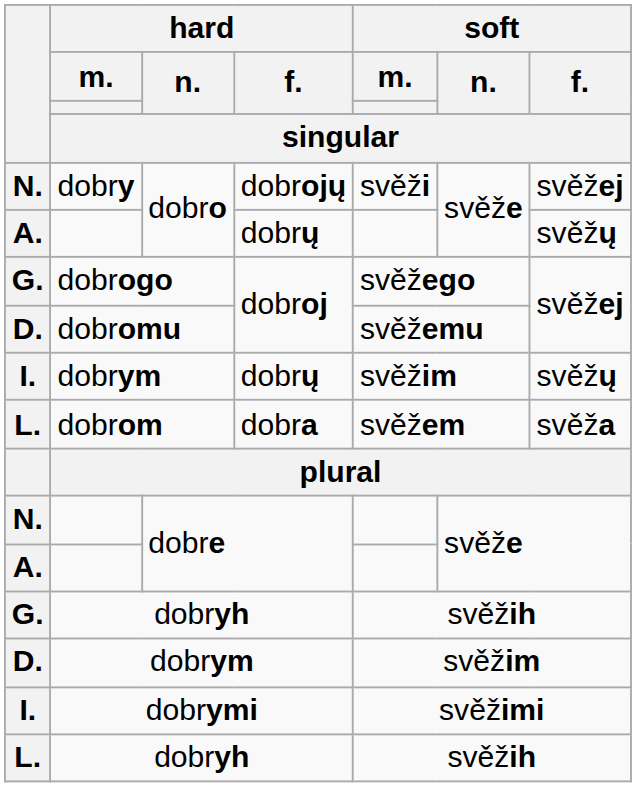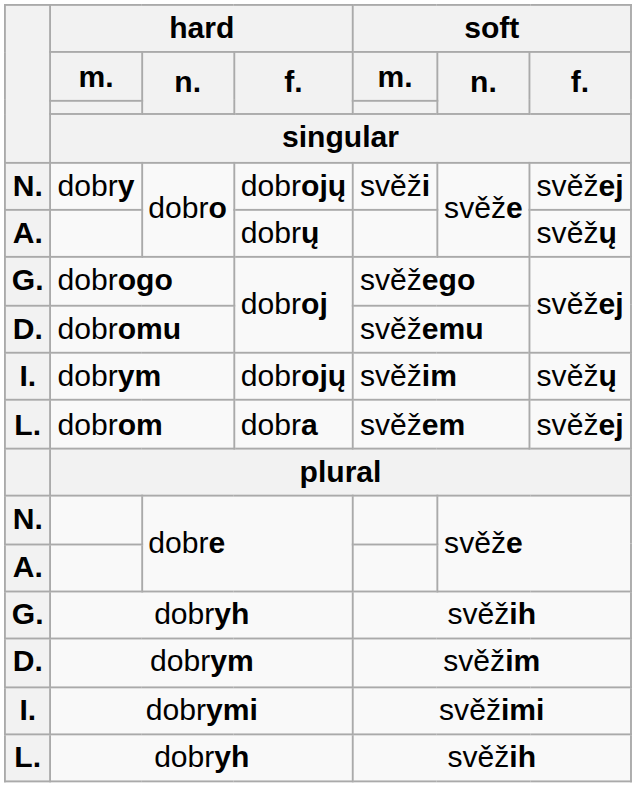 <table class="wikitable">
 <tr>
 <th rowspan=4></th>
 <th colspan=3>hard</th>
 <th colspan=3>soft</th>
 </tr>
 <tr>
 <th>m.</th>
 <th rowspan=2>n.</th>
 <th rowspan=2>f.</th>
 <th>m.</th>
 <th rowspan=2>n.</th>
 <th rowspan=2>f.</th>
 </tr>
 <tr>
 <th></th>
 <th></th>
 </tr>
 <tr>
 <th colspan="6">singular</th>
 </tr>
 <tr>
 <th>N.</th>
 <td>dobr<strong>y</strong></td>
 <td rowspan=2>dobr<strong>o</strong></td>
 <td>dobr<strong>ojų</strong></td>
 <td>svěž<strong>i</strong></td>
 <td rowspan=2>svěž<strong>e</strong></td>
 <td>svěž<strong>ej</strong></td>
 </tr>
 <tr>
 <th>A.</th>
 <td></td>
 <td>dobr<strong>ų</strong></td>
 <td></td>
 <td>svěž<strong>ų</strong></td>
 </tr>
 <tr>
 <th>G.</th>
 <td colspan=2>dobr<strong>ogo</strong></td>
 <td rowspan=2>dobr<strong>oj</strong></td>
 <td colspan=2>svěž<strong>ego</strong></td>
 <td rowspan=2>svěž<strong>ej</strong></td>
 </tr>
 <tr>
 <th>D.</th>
 <td colspan=2>dobr<strong>omu</strong></td>
 <td colspan=2>svěž<strong>emu</strong></td>
 </tr>
 <tr>
 <th>I.</th>
 <td colspan=2>dobr<strong>ym</strong></td>
-<td>dobr<strong>ų</strong></td>
+<td>dobr<strong>ojų</strong></td>
 <td colspan=2>svěž<strong>im</strong></td>
 <td>svěž<strong>ų</strong></td>
 </tr>
 <tr>
 <th>L.</th>
 <td colspan=2>dobr<strong>om</strong></td>
 <td>dobr<strong>a</strong></td>
 <td colspan=2>svěž<strong>em</strong></td>
-<td>svěž<strong>a</strong></td>
+<td>svěž<strong>ej</strong></td>
 </tr>
 <tr>
 <th></th>
 <th colspan=6>plural</th>
 </tr>
 <tr>
 <th>N.</th>
 <td></td>
 <td colspan=2 rowspan=2>dobr<strong>e</strong></td>
 <td></td>
 <td colspan=2 rowspan=2>svěž<strong>e</strong></td>
 </tr>
 <tr>
 <th>A.</th>
 <td></td>
 <td></td>
 </tr>
 <tr>
 <th>G.</th>
 <td colspan=3 align="center">dobr<strong>yh</strong></td>
 <td colspan=3 align="center">svěž<strong>ih</strong></td>
 </tr>
 <tr>
 <th>D.</th>
 <td colspan=3 align="center">dobr<strong>ym</strong></td>
 <td colspan=3 align="center">svěž<strong>im</strong></td>
 </tr>
 <tr>
 <th>I.</th>
 <td colspan=3 align="center">dobr<strong>ymi</strong></td>
 <td colspan=3 align="center">svěž<strong>imi</strong></td>
 </tr>
 <tr>
 <th>L.</th>
 <td colspan=3 align="center">dobr<strong>yh</strong></td>
 <td colspan=3 align="center">svěž<strong>ih</strong></td>
 </tr>
 </table>
